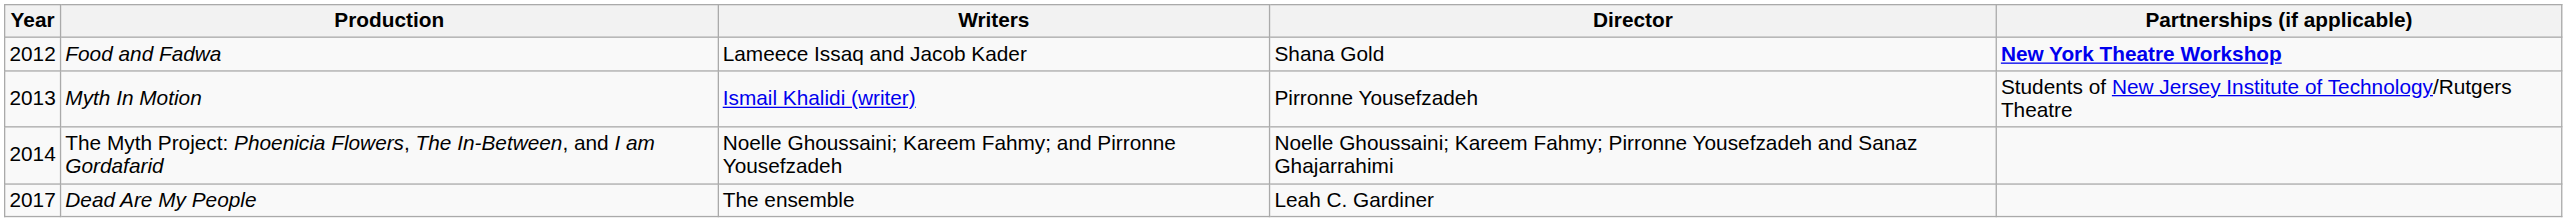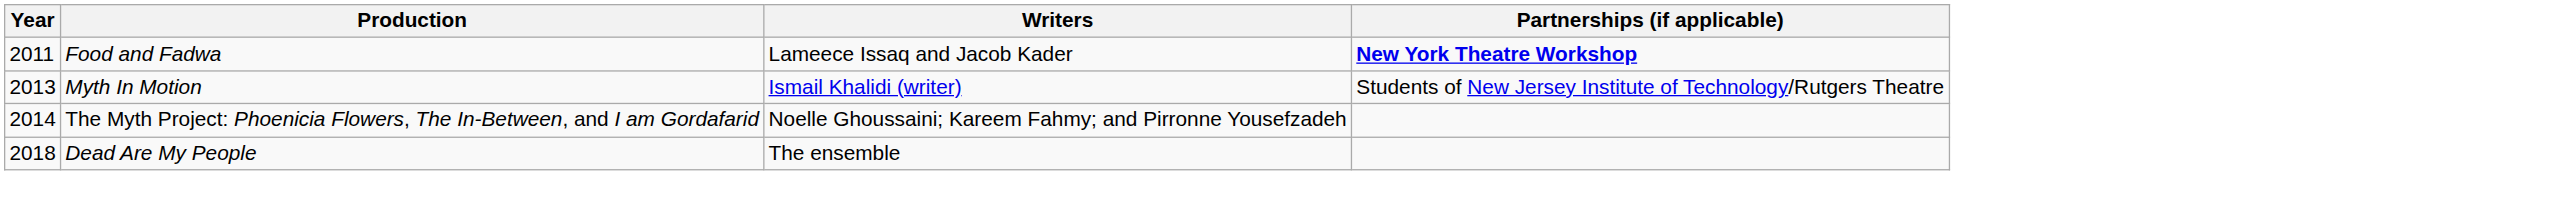 <table class="wikitable">
 <tr>
 <th>Year</th>
 <th>Production</th>
 <th>Writers</th>
-<th>Director</th>
 <th>Partnerships (if applicable)</th>
 </tr>
 <tr>
-<td>2012</td>
+<td>2011</td>
 <td><em>Food and Fadwa</em></td>
 <td>Lameece Issaq and Jacob Kader</td>
-<td>Shana Gold</td>
 <td><strong><a href='#'>New York Theatre Workshop</a></strong></td>
 </tr>
 <tr>
 <td>2013</td>
 <td><em>Myth In Motion</em></td>
 <td><a href='#'>Ismail Khalidi (writer)</a></td>
-<td>Pirronne Yousefzadeh</td>
 <td>Students of <a href='#'>New Jersey Institute of Technology</a>/Rutgers Theatre</td>
 </tr>
 <tr>
 <td>2014</td>
 <td>The Myth Project: <em>Phoenicia Flowers</em>, <em>The In-Between</em>, and <em>I am Gordafarid</em></td>
 <td>Noelle Ghoussaini; Kareem Fahmy; and Pirronne Yousefzadeh</td>
-<td>Noelle Ghoussaini; Kareem Fahmy; Pirronne Yousefzadeh and Sanaz Ghajarrahimi</td>
 <td></td>
 </tr>
 <tr>
-<td>2017</td>
+<td>2018</td>
 <td><em>Dead Are My People</em></td>
 <td>The ensemble</td>
-<td>Leah C. Gardiner</td>
 <td></td>
 </tr>
 </table>
